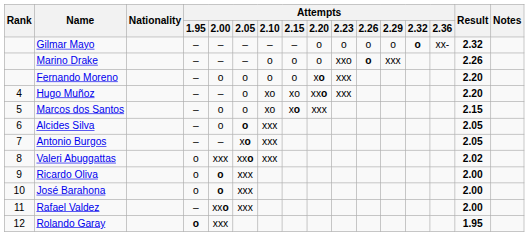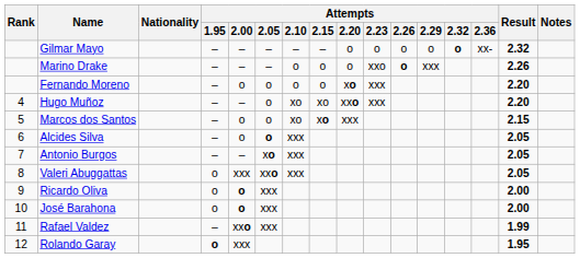 <table class="wikitable sortable" style="text-align:center">
 <tr>
 <th rowspan=2>Rank</th>
 <th rowspan=2>Name</th>
 <th rowspan=2>Nationality</th>
 <th colspan=11>Attempts</th>
 <th rowspan=2>Result</th>
 <th rowspan=2>Notes</th>
 </tr>
 <tr>
 <th>1.95</th>
 <th>2.00</th>
 <th>2.05</th>
 <th>2.10</th>
 <th>2.15</th>
 <th>2.20</th>
 <th>2.23</th>
 <th>2.26</th>
 <th>2.29</th>
 <th>2.32</th>
 <th>2.36</th>
 </tr>
 <tr>
 <td align=center></td>
 <td align=left><a href='#'>Gilmar Mayo</a></td>
 <td align=left></td>
 <td>–</td>
 <td>–</td>
 <td>–</td>
 <td>–</td>
 <td>–</td>
 <td>o</td>
 <td>o</td>
 <td>o</td>
 <td>o</td>
 <td><strong>o</strong></td>
 <td>xx-</td>
 <td><strong>2.32</strong></td>
 <td></td>
 </tr>
 <tr>
 <td align=center></td>
 <td align=left><a href='#'>Marino Drake</a></td>
 <td align=left></td>
 <td>–</td>
 <td>–</td>
 <td>–</td>
 <td>o</td>
 <td>o</td>
 <td>o</td>
 <td>xxo</td>
 <td><strong>o</strong></td>
 <td>xxx</td>
 <td></td>
 <td></td>
 <td><strong>2.26</strong></td>
 <td></td>
 </tr>
 <tr>
 <td align=center></td>
 <td align=left><a href='#'>Fernando Moreno</a></td>
 <td align=left></td>
 <td>–</td>
 <td>o</td>
 <td>o</td>
 <td>o</td>
 <td>o</td>
 <td>x<strong>o</strong></td>
 <td>xxx</td>
 <td></td>
 <td></td>
 <td></td>
 <td></td>
 <td><strong>2.20</strong></td>
 <td></td>
 </tr>
 <tr>
 <td align=center>4</td>
 <td align=left><a href='#'>Hugo Muñoz</a></td>
 <td align=left></td>
 <td>–</td>
 <td>–</td>
 <td>o</td>
 <td>xo</td>
 <td>xo</td>
 <td>xx<strong>o</strong></td>
 <td>xxx</td>
 <td></td>
 <td></td>
 <td></td>
 <td></td>
 <td><strong>2.20</strong></td>
 <td></td>
 </tr>
 <tr>
 <td align=center>5</td>
 <td align=left><a href='#'>Marcos dos Santos</a></td>
 <td align=left></td>
 <td>–</td>
 <td>o</td>
 <td>o</td>
 <td>xo</td>
 <td>x<strong>o</strong></td>
 <td>xxx</td>
 <td></td>
 <td></td>
 <td></td>
 <td></td>
 <td></td>
 <td><strong>2.15</strong></td>
 <td></td>
 </tr>
 <tr>
 <td align=center>6</td>
 <td align=left><a href='#'>Alcides Silva</a></td>
 <td align=left></td>
 <td>–</td>
 <td>o</td>
 <td><strong>o</strong></td>
 <td>xxx</td>
 <td></td>
 <td></td>
 <td></td>
 <td></td>
 <td></td>
 <td></td>
 <td></td>
 <td><strong>2.05</strong></td>
 <td></td>
 </tr>
 <tr>
 <td align=center>7</td>
 <td align=left><a href='#'>Antonio Burgos</a></td>
 <td align=left></td>
 <td>–</td>
 <td>–</td>
 <td>x<strong>o</strong></td>
 <td>xxx</td>
 <td></td>
 <td></td>
 <td></td>
 <td></td>
 <td></td>
 <td></td>
 <td></td>
 <td><strong>2.05</strong></td>
 <td></td>
 </tr>
 <tr>
 <td align=center>8</td>
 <td align=left><a href='#'>Valeri Abuggattas</a></td>
 <td align=left></td>
 <td>o</td>
 <td>xxx</td>
 <td>xx<strong>o</strong></td>
 <td>xxx</td>
 <td></td>
 <td></td>
 <td></td>
 <td></td>
 <td></td>
 <td></td>
 <td></td>
-<td><strong>2.02</strong></td>
+<td><strong>2.05</strong></td>
 <td></td>
 </tr>
 <tr>
 <td align=center>9</td>
 <td align=left><a href='#'>Ricardo Oliva</a></td>
 <td align=left></td>
 <td>o</td>
 <td><strong>o</strong></td>
 <td>xxx</td>
 <td></td>
 <td></td>
 <td></td>
 <td></td>
 <td></td>
 <td></td>
 <td></td>
 <td></td>
 <td><strong>2.00</strong></td>
 <td></td>
 </tr>
 <tr>
 <td align=center>10</td>
 <td align=left><a href='#'>José Barahona</a></td>
 <td align=left></td>
 <td>o</td>
 <td><strong>o</strong></td>
 <td>xxx</td>
 <td></td>
 <td></td>
 <td></td>
 <td></td>
 <td></td>
 <td></td>
 <td></td>
 <td></td>
 <td><strong>2.00</strong></td>
 <td></td>
 </tr>
 <tr>
 <td align=center>11</td>
 <td align=left><a href='#'>Rafael Valdez</a></td>
 <td align=left></td>
 <td>–</td>
 <td>xx<strong>o</strong></td>
 <td>xxx</td>
 <td></td>
 <td></td>
 <td></td>
 <td></td>
 <td></td>
 <td></td>
 <td></td>
 <td></td>
-<td><strong>2.00</strong></td>
+<td><strong>1.99</strong></td>
 <td></td>
 </tr>
 <tr>
 <td align=center>12</td>
 <td align=left><a href='#'>Rolando Garay</a></td>
 <td align=left></td>
 <td><strong>o</strong></td>
 <td>xxx</td>
 <td></td>
 <td></td>
 <td></td>
 <td></td>
 <td></td>
 <td></td>
 <td></td>
 <td></td>
 <td></td>
 <td><strong>1.95</strong></td>
 <td></td>
 </tr>
 </table>
